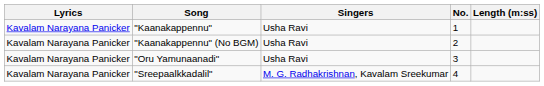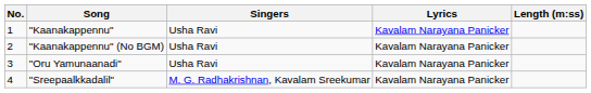 <table class="wikitable" style="font-size:95%;">
 <tr>
-<th>Lyrics</th>
+<th>No.</th>
 <th>Song</th>
 <th>Singers</th>
-<th>No.</th>
+<th>Lyrics</th>
 <th>Length (m:ss)</th>
 </tr>
 <tr>
-<td><a href='#'>Kavalam Narayana Panicker</a></td>
+<td>1</td>
 <td>"Kaanakappennu"</td>
 <td>Usha Ravi</td>
-<td>1</td>
+<td><a href='#'>Kavalam Narayana Panicker</a></td>
 <td></td>
 </tr>
 <tr>
-<td>Kavalam Narayana Panicker</td>
+<td>2</td>
 <td>"Kaanakappennu" (No BGM)</td>
 <td>Usha Ravi</td>
-<td>2</td>
+<td>Kavalam Narayana Panicker</td>
 <td></td>
 </tr>
 <tr>
-<td>Kavalam Narayana Panicker</td>
+<td>3</td>
 <td>"Oru Yamunaanadi"</td>
 <td>Usha Ravi</td>
-<td>3</td>
+<td>Kavalam Narayana Panicker</td>
 <td></td>
 </tr>
 <tr>
-<td>Kavalam Narayana Panicker</td>
+<td>4</td>
 <td>"Sreepaalkkadalil"</td>
 <td><a href='#'>M. G. Radhakrishnan</a>, Kavalam Sreekumar</td>
-<td>4</td>
+<td>Kavalam Narayana Panicker</td>
 <td></td>
 </tr>
 </table>
